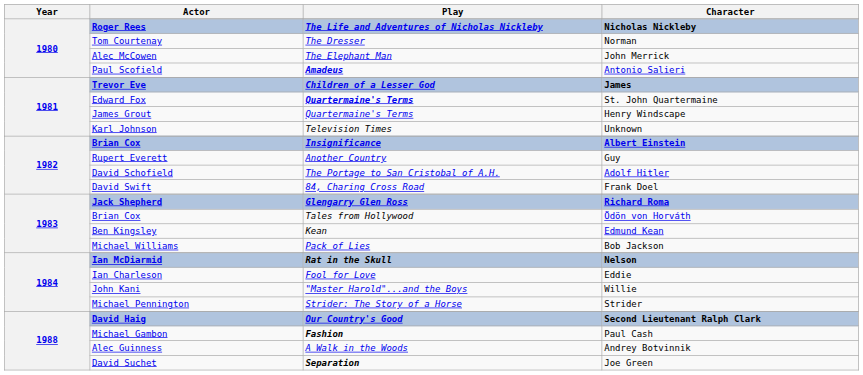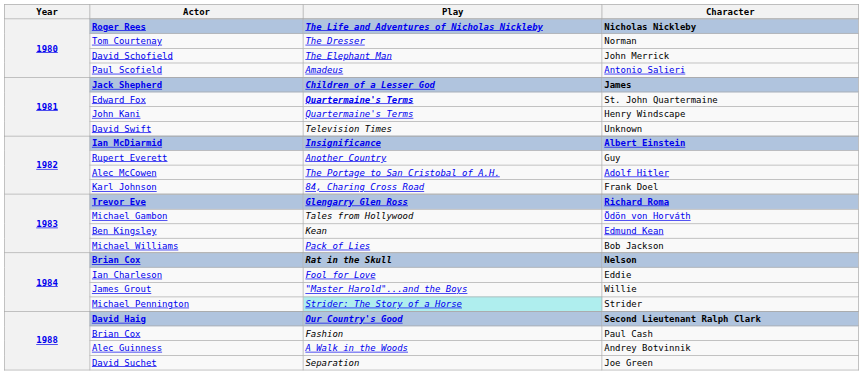 <table class="wikitable" style="width:98%;">
 <tr style="background:#bebebe;">
 <th style="width:10%;">Year</th>
 <th style="width:25%;">Actor</th>
 <th style="width:35%;">Play</th>
 <th style="width:30%;">Character</th>
 </tr>
 <tr>
 <th rowspan="5" align="center"><a href='#'>1980</a></th>
 </tr>
 <tr style="background:#B0C4DE">
 <td><strong><a href='#'>Roger Rees</a></strong></td>
 <td><strong><em><a href='#'>The Life and Adventures of Nicholas Nickleby</a></em></strong></td>
 <td><strong>Nicholas Nickleby</strong></td>
 </tr>
 <tr>
 <td><a href='#'>Tom Courtenay</a></td>
 <td><em><a href='#'>The Dresser</a></em></td>
 <td>Norman</td>
 </tr>
 <tr>
-<td><a href='#'>Alec McCowen</a></td>
+<td><a href='#'>David Schofield</a></td>
 <td><em><a href='#'>The Elephant Man</a></em></td>
 <td>John Merrick</td>
 </tr>
 <tr>
 <td><a href='#'>Paul Scofield</a></td>
-<td><strong><em><a href='#'>Amadeus</a></em></strong></td>
+<td><em><a href='#'>Amadeus</a></em></td>
 <td><a href='#'>Antonio Salieri</a></td>
 </tr>
 <tr>
 <th rowspan="5" align="center"><a href='#'>1981</a></th>
 </tr>
 <tr style="background:#B0C4DE">
-<td><strong><a href='#'>Trevor Eve</a></strong></td>
+<td><strong><a href='#'>Jack Shepherd</a></strong></td>
 <td><strong><em><a href='#'>Children of a Lesser God</a></em></strong></td>
 <td><strong>James</strong></td>
 </tr>
 <tr>
 <td><a href='#'>Edward Fox</a></td>
 <td><strong><em><a href='#'>Quartermaine's Terms</a></em></strong></td>
 <td>St. John Quartermaine</td>
 </tr>
 <tr>
-<td><a href='#'>James Grout</a></td>
+<td><a href='#'>John Kani</a></td>
 <td><em><a href='#'>Quartermaine's Terms</a></em></td>
 <td>Henry Windscape</td>
 </tr>
 <tr>
-<td><a href='#'>Karl Johnson</a></td>
+<td><a href='#'>David Swift</a></td>
 <td><em>Television Times</em></td>
 <td>Unknown</td>
 </tr>
 <tr>
 <th rowspan="5" align="center"><a href='#'>1982</a></th>
 </tr>
 <tr style="background:#B0C4DE">
-<td><strong><a href='#'>Brian Cox</a></strong></td>
+<td><strong><a href='#'>Ian McDiarmid</a></strong></td>
 <td><strong><em><a href='#'>Insignificance</a></em></strong></td>
 <td><strong><a href='#'>Albert Einstein</a></strong></td>
 </tr>
 <tr>
 <td><a href='#'>Rupert Everett</a></td>
 <td><em><a href='#'>Another Country</a></em></td>
 <td>Guy</td>
 </tr>
 <tr>
-<td><a href='#'>David Schofield</a></td>
+<td><a href='#'>Alec McCowen</a></td>
 <td><em><a href='#'>The Portage to San Cristobal of A.H.</a></em></td>
 <td><a href='#'>Adolf Hitler</a></td>
 </tr>
 <tr>
-<td><a href='#'>David Swift</a></td>
+<td><a href='#'>Karl Johnson</a></td>
 <td><em><a href='#'>84, Charing Cross Road</a></em></td>
 <td>Frank Doel</td>
 </tr>
 <tr>
 <th rowspan="5" align="center"><a href='#'>1983</a></th>
 </tr>
 <tr style="background:#B0C4DE">
-<td><strong><a href='#'>Jack Shepherd</a></strong></td>
+<td><strong><a href='#'>Trevor Eve</a></strong></td>
 <td><strong><em><a href='#'>Glengarry Glen Ross</a></em></strong></td>
 <td><strong><a href='#'>Richard Roma</a></strong></td>
 </tr>
 <tr>
-<td><a href='#'>Brian Cox</a></td>
+<td><a href='#'>Michael Gambon</a></td>
 <td><em>Tales from Hollywood</em></td>
 <td><a href='#'>Ödön von Horváth</a></td>
 </tr>
 <tr>
 <td><a href='#'>Ben Kingsley</a></td>
 <td><em>Kean</em></td>
 <td><a href='#'>Edmund Kean</a></td>
 </tr>
 <tr>
 <td><a href='#'>Michael Williams</a></td>
 <td><em><a href='#'>Pack of Lies</a></em></td>
 <td>Bob Jackson</td>
 </tr>
 <tr>
 <th rowspan="5" align="center"><a href='#'>1984</a></th>
 </tr>
 <tr style="background:#B0C4DE">
-<td><strong><a href='#'>Ian McDiarmid</a></strong></td>
+<td><strong><a href='#'>Brian Cox</a></strong></td>
 <td><strong><em>Rat in the Skull</em></strong></td>
 <td><strong>Nelson</strong></td>
 </tr>
 <tr>
 <td><a href='#'>Ian Charleson</a></td>
 <td><em><a href='#'>Fool for Love</a></em></td>
 <td>Eddie</td>
 </tr>
 <tr>
-<td><a href='#'>John Kani</a></td>
+<td><a href='#'>James Grout</a></td>
 <td><em><a href='#'>"Master Harold"...and the Boys</a></em></td>
 <td>Willie</td>
 </tr>
 <tr>
 <td><a href='#'>Michael Pennington</a></td>
-<td><em><a href='#'>Strider: The Story of a Horse</a></em></td>
+<td style="background: paleturquoise;"><em><a href='#'>Strider: The Story of a Horse</a></em></td>
 <td>Strider</td>
 </tr>
 <tr>
 <th rowspan="5" align="center"><a href='#'>1988</a></th>
 </tr>
 <tr style="background:#B0C4DE">
 <td><strong><a href='#'>David Haig</a></strong></td>
 <td><strong><em><a href='#'>Our Country's Good</a></em></strong></td>
 <td><strong>Second Lieutenant Ralph Clark</strong></td>
 </tr>
 <tr>
-<td><a href='#'>Michael Gambon</a></td>
-<td><strong><em>Fashion</em></strong></td>
+<td><a href='#'>Brian Cox</a></td>
+<td><em>Fashion</em></td>
 <td>Paul Cash</td>
 </tr>
 <tr>
 <td><a href='#'>Alec Guinness</a></td>
 <td><em><a href='#'>A Walk in the Woods</a></em></td>
 <td>Andrey Botvinnik</td>
 </tr>
 <tr>
 <td><a href='#'>David Suchet</a></td>
-<td><strong><em>Separation</em></strong></td>
+<td><em>Separation</em></td>
 <td>Joe Green</td>
 </tr>
 </table>
